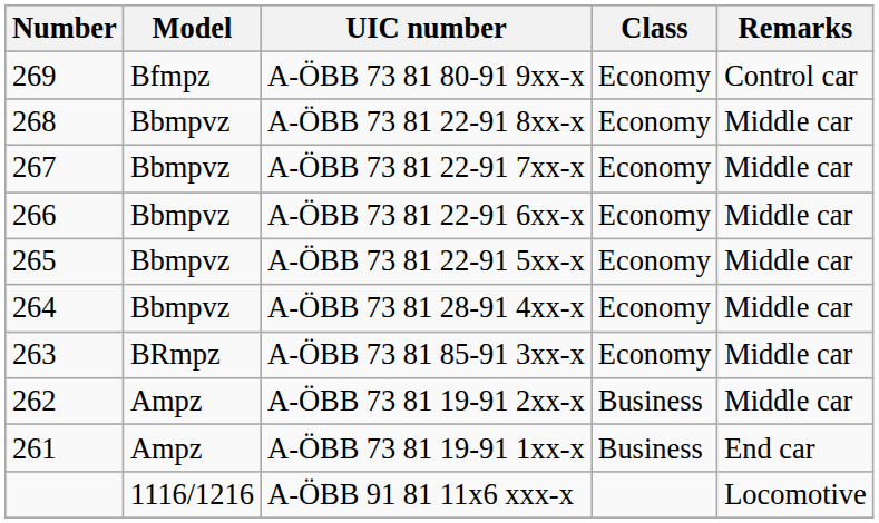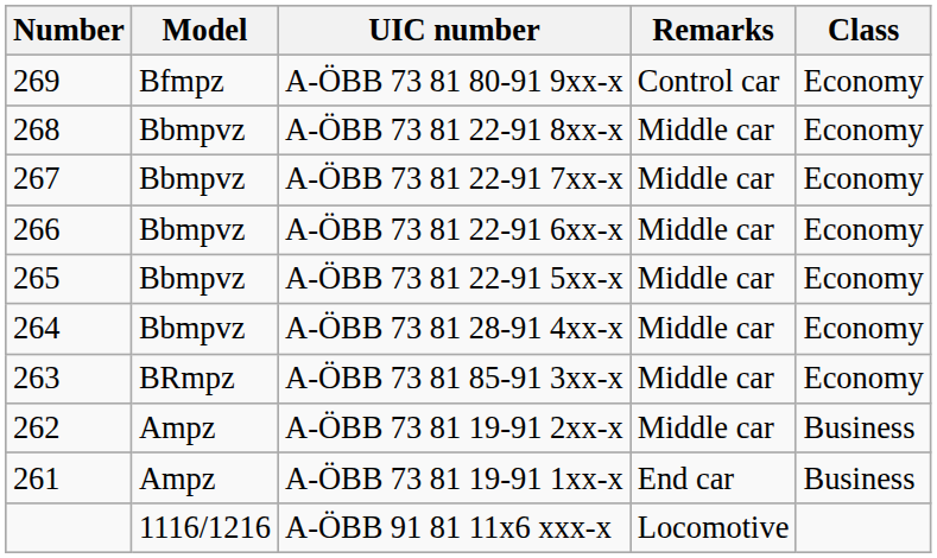 <table class="wikitable">
 <tr>
 <th>Number</th>
 <th>Model</th>
 <th>UIC number</th>
+<th>Remarks</th>
 <th>Class</th>
-<th>Remarks</th>
 </tr>
 <tr>
 <td>269</td>
 <td>Bfmpz</td>
 <td>A-ÖBB 73 81 80-91 9xx-x</td>
+<td>Control car</td>
 <td>Economy</td>
-<td>Control car</td>
 </tr>
 <tr>
 <td>268</td>
 <td>Bbmpvz</td>
 <td>A-ÖBB 73 81 22-91 8xx-x</td>
+<td>Middle car</td>
 <td>Economy</td>
-<td>Middle car</td>
 </tr>
 <tr>
 <td>267</td>
 <td>Bbmpvz</td>
 <td>A-ÖBB 73 81 22-91 7xx-x</td>
+<td>Middle car</td>
 <td>Economy</td>
-<td>Middle car</td>
 </tr>
 <tr>
 <td>266</td>
 <td>Bbmpvz</td>
 <td>A-ÖBB 73 81 22-91 6xx-x</td>
+<td>Middle car</td>
 <td>Economy</td>
-<td>Middle car</td>
 </tr>
 <tr>
 <td>265</td>
 <td>Bbmpvz</td>
 <td>A-ÖBB 73 81 22-91 5xx-x</td>
+<td>Middle car</td>
 <td>Economy</td>
-<td>Middle car</td>
 </tr>
 <tr>
 <td>264</td>
 <td>Bbmpvz</td>
 <td>A-ÖBB 73 81 28-91 4xx-x</td>
+<td>Middle car</td>
 <td>Economy</td>
-<td>Middle car</td>
 </tr>
 <tr>
 <td>263</td>
 <td>BRmpz</td>
 <td>A-ÖBB 73 81 85-91 3xx-x</td>
+<td>Middle car</td>
 <td>Economy</td>
-<td>Middle car</td>
 </tr>
 <tr>
 <td>262</td>
 <td>Ampz</td>
 <td>A-ÖBB 73 81 19-91 2xx-x</td>
+<td>Middle car</td>
 <td>Business</td>
-<td>Middle car</td>
 </tr>
 <tr>
 <td>261</td>
 <td>Ampz</td>
 <td>A-ÖBB 73 81 19-91 1xx-x</td>
+<td>End car</td>
 <td>Business</td>
-<td>End car</td>
 </tr>
 <tr>
 <td></td>
 <td>1116/1216</td>
 <td>A-ÖBB 91 81 11x6 xxx-x</td>
+<td>Locomotive</td>
 <td></td>
-<td>Locomotive</td>
 </tr>
 </table>
